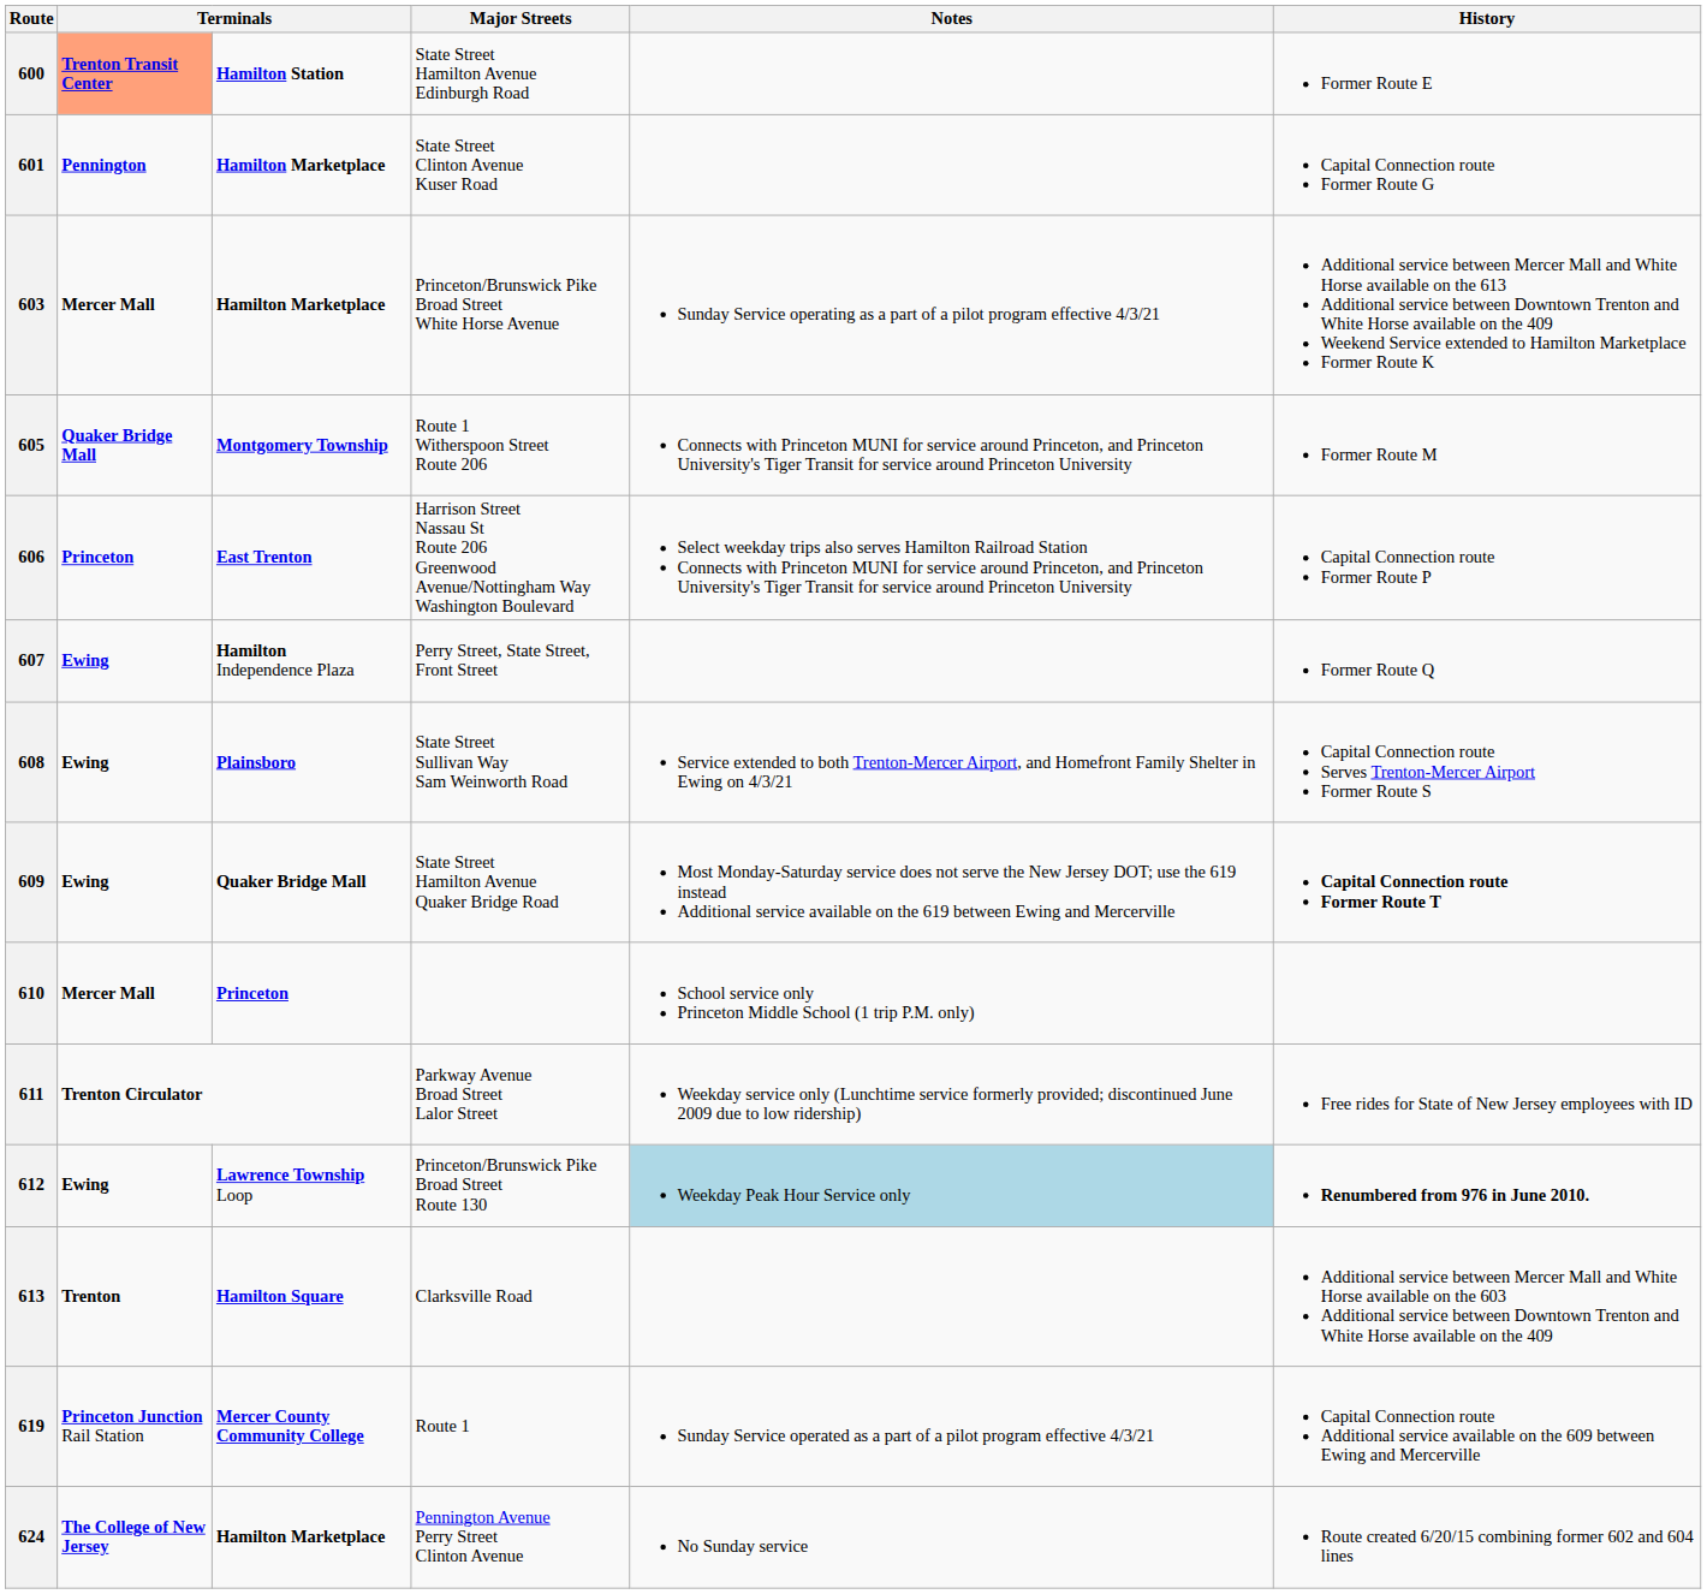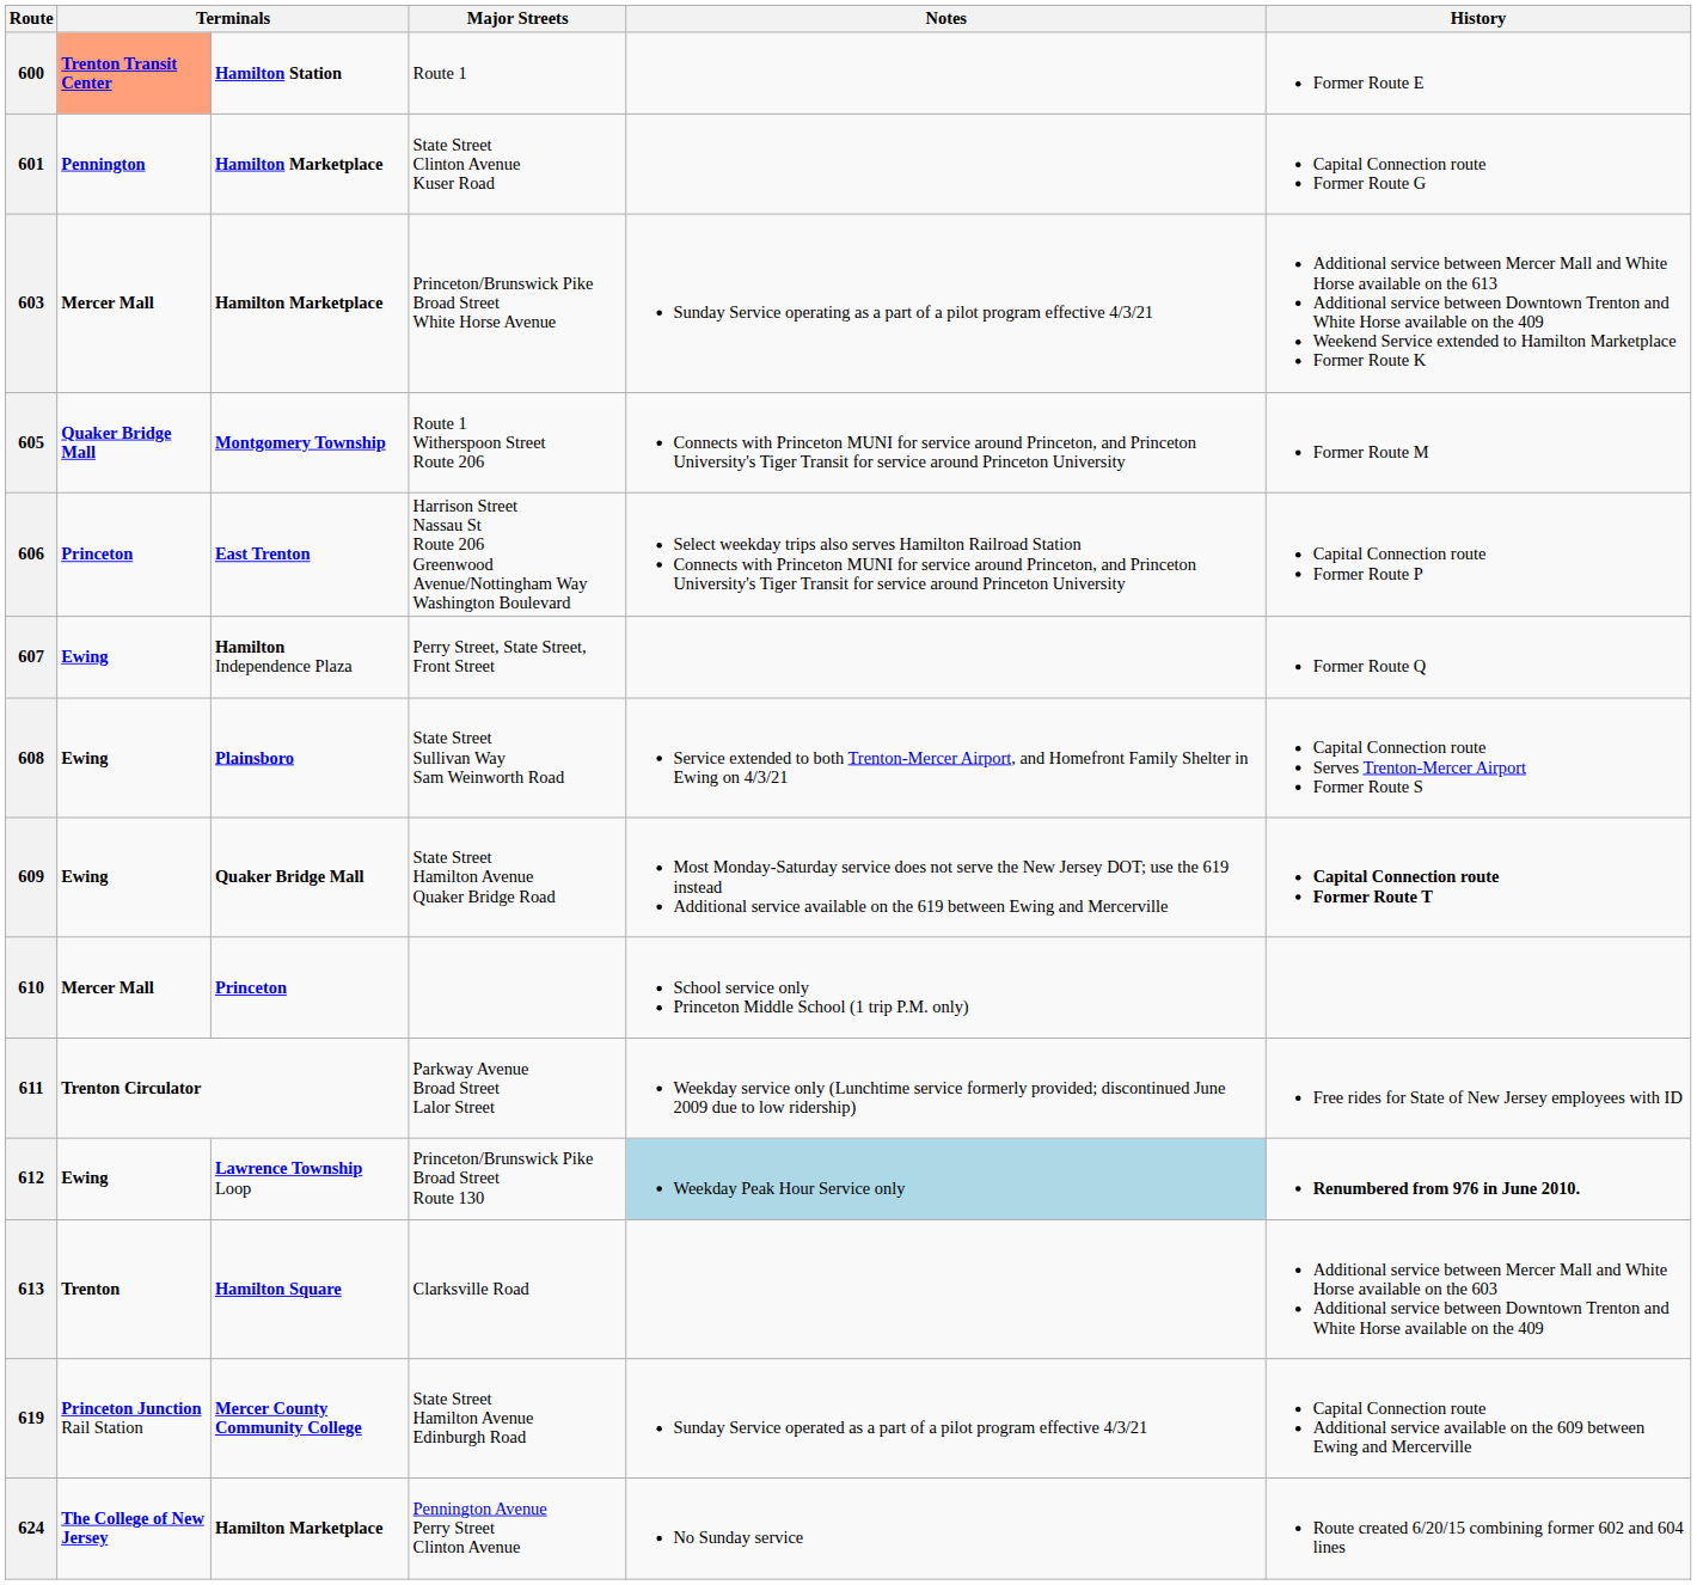 <table class="wikitable">
 <tr>
 <th>Route</th>
 <th colspan=2>Terminals</th>
 <th>Major Streets</th>
 <th>Notes</th>
 <th>History</th>
 </tr>
 <tr>
 <th>600</th>
 <td style="background: lightsalmon;"><strong><a href='#'>Trenton Transit Center</a></strong></td>
 <td><strong><a href='#'>Hamilton</a> Station</strong></td>
-<td>State Street<br>Hamilton Avenue<br>Edinburgh Road</td>
+<td>Route 1</td>
 <td></td>
 <td><br><ul><li>Former Route E</li></ul></td>
 </tr>
 <tr>
 <th>601</th>
 <td><strong><a href='#'>Pennington</a></strong></td>
 <td><strong><a href='#'>Hamilton</a> Marketplace</strong></td>
 <td>State Street<br>Clinton Avenue<br>Kuser Road</td>
 <td></td>
 <td><br><ul><li>Capital Connection route</li><li>Former Route G</li></ul></td>
 </tr>
 <tr>
 <th>603</th>
 <td><strong>Mercer Mall</strong></td>
 <td><strong>Hamilton Marketplace</strong></td>
 <td>Princeton/Brunswick Pike<br>Broad Street<br>White Horse Avenue</td>
 <td><br><ul><li>Sunday Service operating as a part of a pilot program effective 4/3/21</li></ul></td>
 <td><br><ul><li>Additional service between Mercer Mall and White Horse available on the 613</li><li>Additional service between Downtown Trenton and White Horse available on the 409</li><li>Weekend Service extended to Hamilton Marketplace</li><li>Former Route K</li></ul></td>
 </tr>
 <tr>
 <th>605</th>
 <td><strong><a href='#'>Quaker Bridge Mall</a></strong></td>
 <td><strong><a href='#'>Montgomery Township</a></strong></td>
 <td>Route 1<br>Witherspoon Street<br>Route 206</td>
 <td><br><ul><li>Connects with Princeton MUNI for service around Princeton, and Princeton University's Tiger Transit for service around Princeton University</li></ul></td>
 <td><br><ul><li>Former Route M</li></ul></td>
 </tr>
 <tr>
 <th>606</th>
 <td><strong><a href='#'>Princeton</a></strong></td>
 <td><strong><a href='#'>East Trenton</a></strong></td>
 <td>Harrison Street<br>Nassau St<br>Route 206<br>Greenwood Avenue/Nottingham Way<br>Washington Boulevard</td>
 <td><br><ul><li>Select weekday trips also serves Hamilton Railroad Station</li><li>Connects with Princeton MUNI for service around Princeton, and Princeton University's Tiger Transit for service around Princeton University</li></ul></td>
 <td><br><ul><li>Capital Connection route</li><li>Former Route P</li></ul></td>
 </tr>
 <tr>
 <th>607</th>
 <td><strong><a href='#'>Ewing</a></strong></td>
 <td><strong>Hamilton</strong><br>Independence Plaza</td>
 <td>Perry Street, State Street, Front Street</td>
 <td></td>
 <td><br><ul><li>Former Route Q</li></ul></td>
 </tr>
 <tr>
 <th>608</th>
 <td><strong>Ewing</strong></td>
 <td><strong><a href='#'>Plainsboro</a></strong></td>
 <td>State Street<br>Sullivan Way<br>Sam Weinworth Road</td>
 <td><br><ul><li>Service extended to both <a href='#'>Trenton-Mercer Airport</a>, and Homefront Family Shelter in Ewing on 4/3/21</li></ul></td>
 <td><br><ul><li>Capital Connection route</li><li>Serves <a href='#'>Trenton-Mercer Airport</a></li><li>Former Route S</li></ul></td>
 </tr>
 <tr>
 <th>609</th>
 <td><strong>Ewing</strong></td>
 <td><strong>Quaker Bridge Mall</strong></td>
 <td>State Street<br>Hamilton Avenue<br>Quaker Bridge Road</td>
 <td><br><ul><li>Most Monday-Saturday service does not serve the New Jersey DOT; use the 619 instead</li><li>Additional service available on the 619 between Ewing and Mercerville</li></ul></td>
 <td><strong><br><ul><li>Capital Connection route</li><li>Former Route T</li></ul></strong></td>
 </tr>
 <tr>
 <th>610</th>
 <td><strong>Mercer Mall</strong></td>
 <td><strong><a href='#'>Princeton</a></strong></td>
 <td></td>
 <td><br><ul><li>School service only</li><li>Princeton Middle School (1 trip P.M. only)</li></ul></td>
 <td></td>
 </tr>
 <tr>
 <th>611</th>
 <td colspan=2><strong>Trenton Circulator</strong></td>
 <td>Parkway Avenue<br>Broad Street<br>Lalor Street</td>
 <td><br><ul><li>Weekday service only (Lunchtime service formerly provided; discontinued June 2009 due to low ridership)</li></ul></td>
 <td><br><ul><li>Free rides for State of New Jersey employees with ID</li></ul></td>
 </tr>
 <tr>
 <th>612</th>
 <td><strong>Ewing</strong></td>
 <td><strong><a href='#'>Lawrence Township</a></strong><br>Loop</td>
 <td>Princeton/Brunswick Pike<br>Broad Street<br>Route 130</td>
 <td style="background: lightblue;"><br><ul><li>Weekday Peak Hour Service only</li></ul></td>
 <td><strong><br><ul><li>Renumbered from 976 in June 2010.</li></ul></strong></td>
 </tr>
 <tr>
 <th>613</th>
 <td><strong>Trenton</strong></td>
 <td><strong><a href='#'>Hamilton Square</a></strong></td>
 <td>Clarksville Road</td>
 <td></td>
 <td><br><ul><li>Additional service between Mercer Mall and White Horse available on the 603</li><li>Additional service between Downtown Trenton and White Horse available on the 409</li></ul></td>
 </tr>
 <tr>
 <th>619</th>
 <td><strong><a href='#'>Princeton Junction</a></strong><br>Rail Station</td>
 <td><strong><a href='#'>Mercer County Community College</a></strong></td>
-<td>Route 1</td>
+<td>State Street<br>Hamilton Avenue<br>Edinburgh Road</td>
 <td><br><ul><li>Sunday Service operated as a part of a pilot program effective 4/3/21</li></ul></td>
 <td><br><ul><li>Capital Connection route</li><li>Additional service available on the 609 between Ewing and Mercerville</li></ul></td>
 </tr>
 <tr>
 <th>624</th>
 <td><strong><a href='#'>The College of New Jersey</a></strong></td>
 <td><strong>Hamilton Marketplace</strong></td>
 <td><a href='#'>Pennington Avenue</a><br>Perry Street<br>Clinton Avenue</td>
 <td><br><ul><li>No Sunday service</li></ul></td>
 <td><br><ul><li>Route created 6/20/15 combining former 602 and 604 lines</li></ul></td>
 </tr>
 </table>
